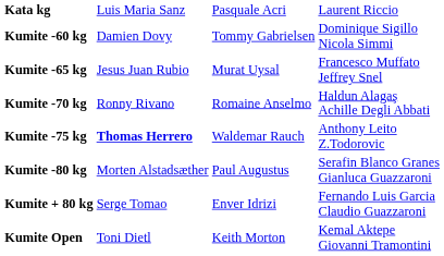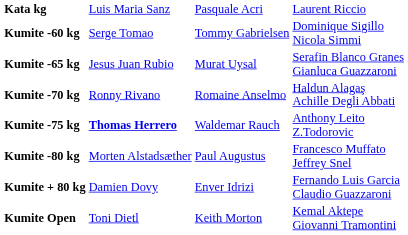 <table>
 <tr>
 <td><strong>Kata kg</strong></td>
 <td> <a href='#'>Luis Maria Sanz</a></td>
 <td> <a href='#'>Pasquale Acri</a></td>
 <td> <a href='#'>Laurent Riccio</a></td>
 </tr>
 <tr>
 <td><strong>Kumite -60 kg</strong></td>
-<td> <a href='#'>Damien Dovy</a></td>
+<td> <a href='#'>Serge Tomao</a></td>
 <td> <a href='#'>Tommy Gabrielsen</a></td>
 <td> <a href='#'>Dominique Sigillo</a> <br>  <a href='#'>Nicola Simmi</a></td>
 </tr>
 <tr>
 <td><strong>Kumite -65 kg</strong></td>
 <td> <a href='#'>Jesus Juan Rubio</a></td>
 <td> <a href='#'>Murat Uysal</a></td>
-<td> <a href='#'>Francesco Muffato</a> <br>  <a href='#'>Jeffrey Snel</a></td>
+<td> <a href='#'>Serafin Blanco Granes</a> <br>  <a href='#'>Gianluca Guazzaroni</a></td>
 </tr>
 <tr>
 <td><strong>Kumite -70 kg</strong></td>
 <td> <a href='#'>Ronny Rivano</a></td>
 <td> <a href='#'>Romaine Anselmo</a></td>
 <td> <a href='#'>Haldun Alagaş</a> <br>  <a href='#'>Achille Degli Abbati</a></td>
 </tr>
 <tr>
 <td><strong>Kumite -75 kg</strong></td>
 <td><strong> <a href='#'>Thomas Herrero</a></strong></td>
 <td> <a href='#'>Waldemar Rauch</a></td>
 <td> <a href='#'>Anthony Leito</a> <br>  <a href='#'>Z.Todorovic</a></td>
 </tr>
 <tr>
 <td><strong>Kumite -80 kg</strong></td>
 <td> <a href='#'>Morten Alstadsæther</a></td>
 <td> <a href='#'>Paul Augustus</a></td>
-<td> <a href='#'>Serafin Blanco Granes</a> <br>  <a href='#'>Gianluca Guazzaroni</a></td>
+<td> <a href='#'>Francesco Muffato</a> <br>  <a href='#'>Jeffrey Snel</a></td>
 </tr>
 <tr>
 <td><strong>Kumite + 80 kg</strong></td>
-<td> <a href='#'>Serge Tomao</a></td>
+<td> <a href='#'>Damien Dovy</a></td>
 <td> <a href='#'>Enver Idrizi</a></td>
 <td> <a href='#'>Fernando Luis Garcia</a> <br>  <a href='#'>Claudio Guazzaroni</a></td>
 </tr>
 <tr>
 <td><strong>Kumite Open</strong></td>
 <td> <a href='#'>Toni Dietl</a></td>
 <td> <a href='#'>Keith Morton</a></td>
 <td> <a href='#'>Kemal Aktepe</a> <br>  <a href='#'>Giovanni Tramontini</a></td>
 </tr>
 </table>
